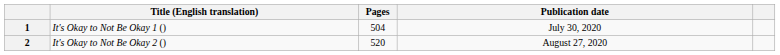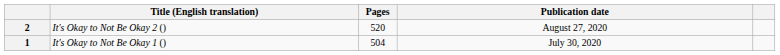 <table class="wikitable" width="100%" style="text-align: center;">
 <tr>
 <th></th>
 <th width="40%">Title (English translation)</th>
 <th width="5%">Pages</th>
 <th>Publication date</th>
 <th></th>
 </tr>
 <tr>
+<th>2</th>
+<td style="text-align: left;"><em>It's Okay to Not Be Okay 2</em> ()</td>
+<td>520</td>
+<td>August 27, 2020</td>
+<td></td>
+</tr>
+<tr>
 <th>1</th>
 <td style="text-align: left;"><em>It's Okay to Not Be Okay 1</em> ()</td>
 <td>504</td>
 <td>July 30, 2020</td>
 <td></td>
 </tr>
-<tr>
-<th>2</th>
-<td style="text-align: left;"><em>It's Okay to Not Be Okay 2</em> ()</td>
-<td>520</td>
-<td>August 27, 2020</td>
-<td></td>
-</tr>
 </table>
